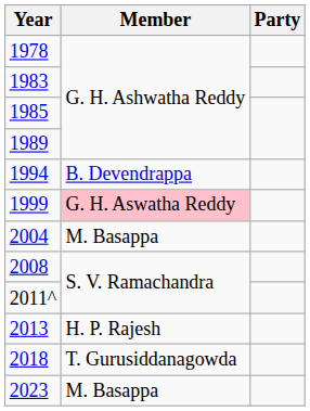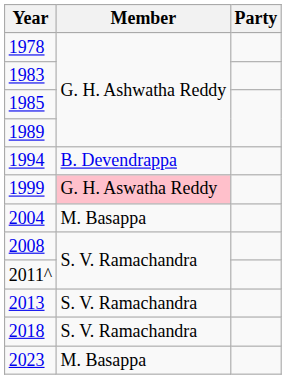 <table class="wikitable">
 <tr>
 <th>Year</th>
 <th>Member</th>
 <th colspan="2">Party</th>
 </tr>
 <tr>
 <td><a href='#'>1978</a></td>
 <td rowspan=4>G. H. Ashwatha Reddy</td>
 <td></td>
 </tr>
 <tr>
 <td><a href='#'>1983</a></td>
 <td></td>
 </tr>
 <tr>
 <td><a href='#'>1985</a></td>
 </tr>
 <tr>
 <td><a href='#'>1989</a></td>
 </tr>
 <tr>
 <td><a href='#'>1994</a></td>
 <td><a href='#'>B. Devendrappa</a></td>
 <td></td>
 </tr>
 <tr>
 <td><a href='#'>1999</a></td>
 <td style="background: pink;">G. H. Aswatha Reddy</td>
 <td></td>
 </tr>
 <tr>
 <td><a href='#'>2004</a></td>
 <td>M. Basappa</td>
 <td></td>
 </tr>
 <tr>
 <td><a href='#'>2008</a></td>
 <td rowspan="2">S. V. Ramachandra</td>
 <td></td>
 </tr>
 <tr>
 <td>2011^</td>
 <td></td>
 </tr>
 <tr>
 <td><a href='#'>2013</a></td>
-<td>H. P. Rajesh</td>
+<td>S. V. Ramachandra</td>
 <td></td>
 </tr>
 <tr>
 <td><a href='#'>2018</a></td>
-<td>T. Gurusiddanagowda</td>
+<td>S. V. Ramachandra</td>
 <td></td>
 </tr>
 <tr>
 <td><a href='#'>2023</a></td>
 <td>M. Basappa</td>
 <td></td>
 </tr>
 </table>
